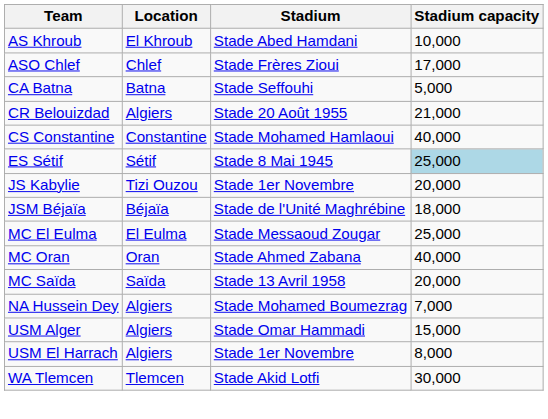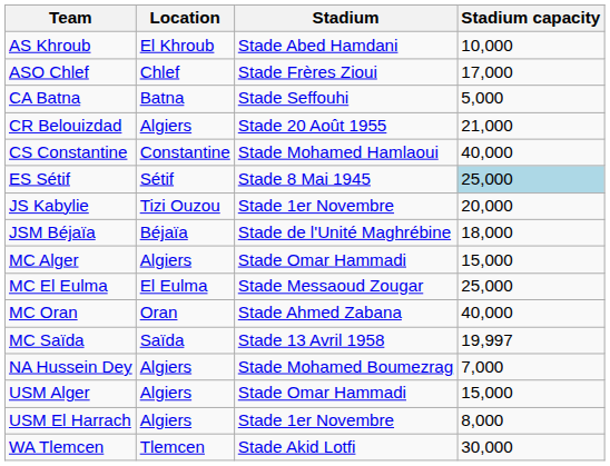 <table class="wikitable sortable">
 <tr>
 <th>Team</th>
 <th>Location</th>
 <th>Stadium</th>
 <th>Stadium capacity</th>
 </tr>
 <tr>
 <td><a href='#'>AS Khroub</a></td>
 <td><a href='#'>El Khroub</a></td>
 <td><a href='#'>Stade Abed Hamdani</a></td>
 <td>10,000</td>
 </tr>
 <tr>
 <td><a href='#'>ASO Chlef</a></td>
 <td><a href='#'>Chlef</a></td>
 <td><a href='#'>Stade Frères Zioui</a></td>
 <td>17,000</td>
 </tr>
 <tr>
 <td><a href='#'>CA Batna</a></td>
 <td><a href='#'>Batna</a></td>
 <td><a href='#'>Stade Seffouhi</a></td>
 <td>5,000</td>
 </tr>
 <tr>
 <td><a href='#'>CR Belouizdad</a></td>
 <td><a href='#'>Algiers</a></td>
 <td><a href='#'>Stade 20 Août 1955</a></td>
 <td>21,000</td>
 </tr>
 <tr>
 <td><a href='#'>CS Constantine</a></td>
 <td><a href='#'>Constantine</a></td>
 <td><a href='#'>Stade Mohamed Hamlaoui</a></td>
 <td>40,000</td>
 </tr>
 <tr>
 <td><a href='#'>ES Sétif</a></td>
 <td><a href='#'>Sétif</a></td>
 <td><a href='#'>Stade 8 Mai 1945</a></td>
 <td style="background: lightblue;">25,000</td>
 </tr>
 <tr>
 <td><a href='#'>JS Kabylie</a></td>
 <td><a href='#'>Tizi Ouzou</a></td>
 <td><a href='#'>Stade 1er Novembre</a></td>
 <td>20,000</td>
 </tr>
 <tr>
 <td><a href='#'>JSM Béjaïa</a></td>
 <td><a href='#'>Béjaïa</a></td>
 <td><a href='#'>Stade de l'Unité Maghrébine</a></td>
 <td>18,000</td>
 </tr>
 <tr>
+<td><a href='#'>MC Alger</a></td>
+<td><a href='#'>Algiers</a></td>
+<td><a href='#'>Stade Omar Hammadi</a></td>
+<td>15,000</td>
+</tr>
+<tr>
 <td><a href='#'>MC El Eulma</a></td>
 <td><a href='#'>El Eulma</a></td>
 <td><a href='#'>Stade Messaoud Zougar</a></td>
 <td>25,000</td>
 </tr>
 <tr>
 <td><a href='#'>MC Oran</a></td>
 <td><a href='#'>Oran</a></td>
 <td><a href='#'>Stade Ahmed Zabana</a></td>
 <td>40,000</td>
 </tr>
 <tr>
 <td><a href='#'>MC Saïda</a></td>
 <td><a href='#'>Saïda</a></td>
 <td><a href='#'>Stade 13 Avril 1958</a></td>
-<td>20,000</td>
+<td>19,997</td>
 </tr>
 <tr>
 <td><a href='#'>NA Hussein Dey</a></td>
 <td><a href='#'>Algiers</a></td>
 <td><a href='#'>Stade Mohamed Boumezrag</a></td>
 <td>7,000</td>
 </tr>
 <tr>
 <td><a href='#'>USM Alger</a></td>
 <td><a href='#'>Algiers</a></td>
 <td><a href='#'>Stade Omar Hammadi</a></td>
 <td>15,000</td>
 </tr>
 <tr>
 <td><a href='#'>USM El Harrach</a></td>
 <td><a href='#'>Algiers</a></td>
 <td><a href='#'>Stade 1er Novembre</a></td>
 <td>8,000</td>
 </tr>
 <tr>
 <td><a href='#'>WA Tlemcen</a></td>
 <td><a href='#'>Tlemcen</a></td>
 <td><a href='#'>Stade Akid Lotfi</a></td>
 <td>30,000</td>
 </tr>
 </table>
